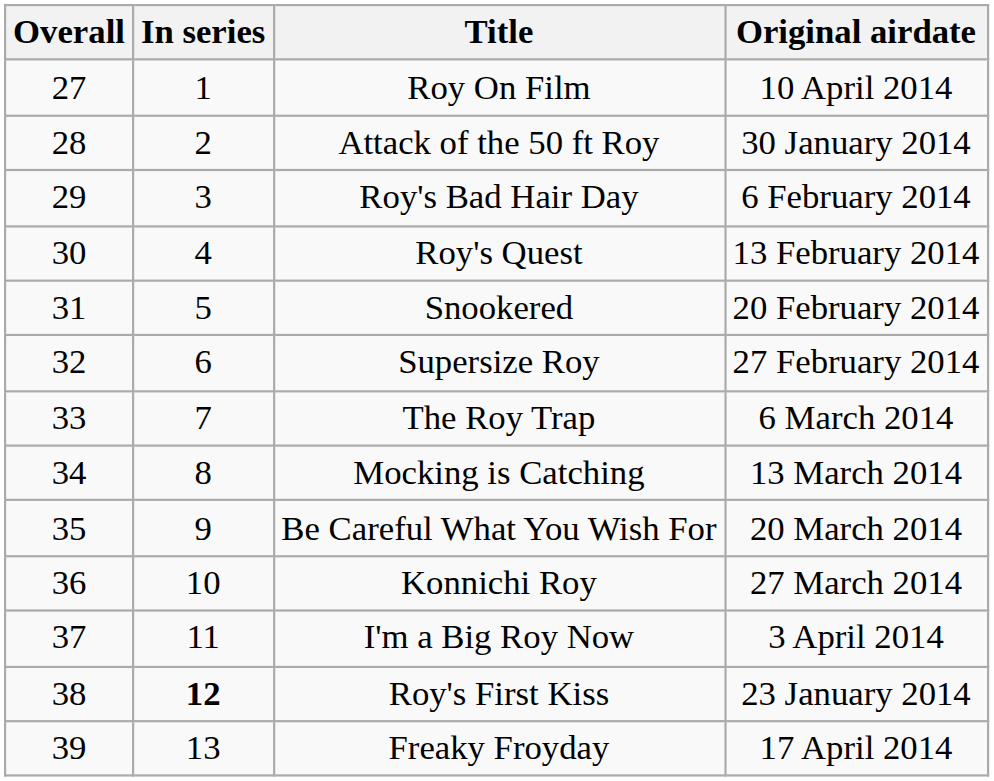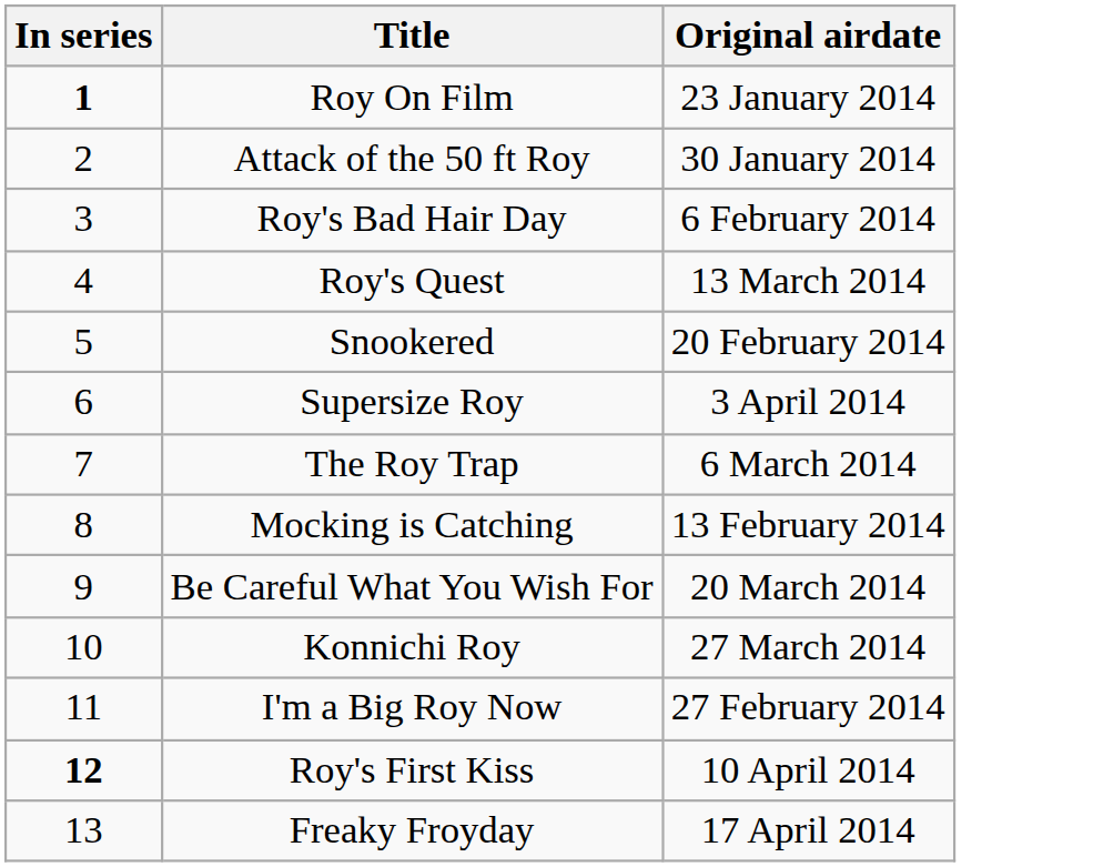 <table class="wikitable sortable" style="text-align: center;">
 <tr>
-<th>Overall</th>
 <th>In series</th>
 <th>Title</th>
 <th>Original airdate</th>
 </tr>
 <tr>
-<td>27</td>
-<td>1</td>
+<td><strong>1</strong></td>
 <td>Roy On Film</td>
-<td>10 April 2014</td>
+<td>23 January 2014</td>
 </tr>
 <tr>
-<td>28</td>
 <td>2</td>
 <td>Attack of the 50 ft Roy</td>
 <td>30 January 2014</td>
 </tr>
 <tr>
-<td>29</td>
 <td>3</td>
 <td>Roy's Bad Hair Day</td>
 <td>6 February 2014</td>
 </tr>
 <tr>
-<td>30</td>
 <td>4</td>
 <td>Roy's Quest</td>
-<td>13 February 2014</td>
+<td>13 March 2014</td>
 </tr>
 <tr>
-<td>31</td>
 <td>5</td>
 <td>Snookered</td>
 <td>20 February 2014</td>
 </tr>
 <tr>
-<td>32</td>
 <td>6</td>
 <td>Supersize Roy</td>
-<td>27 February 2014</td>
+<td>3 April 2014</td>
 </tr>
 <tr>
-<td>33</td>
 <td>7</td>
 <td>The Roy Trap</td>
 <td>6 March 2014</td>
 </tr>
 <tr>
-<td>34</td>
 <td>8</td>
 <td>Mocking is Catching</td>
-<td>13 March 2014</td>
+<td>13 February 2014</td>
 </tr>
 <tr>
-<td>35</td>
 <td>9</td>
 <td>Be Careful What You Wish For</td>
 <td>20 March 2014</td>
 </tr>
 <tr>
-<td>36</td>
 <td>10</td>
 <td>Konnichi Roy</td>
 <td>27 March 2014</td>
 </tr>
 <tr>
-<td>37</td>
 <td>11</td>
 <td>I'm a Big Roy Now</td>
-<td>3 April 2014</td>
+<td>27 February 2014</td>
 </tr>
 <tr>
-<td>38</td>
 <td><strong>12</strong></td>
 <td>Roy's First Kiss</td>
-<td>23 January 2014</td>
+<td>10 April 2014</td>
 </tr>
 <tr>
-<td>39</td>
 <td>13</td>
 <td>Freaky Froyday</td>
 <td>17 April 2014</td>
 </tr>
 </table>
